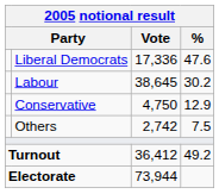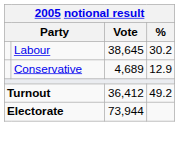 <table class="wikitable">
 <tr>
 <th colspan="4"><a href='#'>2005</a> <a href='#'>notional result</a></th>
 </tr>
 <tr>
 <th bgcolor="#DDDDFF" width="130px" colspan="2">Party</th>
 <th bgcolor="#DDDDFF" width="50px">Vote</th>
 <th bgcolor="#DDDDFF" width="30px">%</th>
 </tr>
 <tr>
 <td></td>
-<td><a href='#'>Liberal Democrats</a></td>
-<td align=right>17,336</td>
-<td align=right>47.6</td>
-</tr>
-<tr>
-<td></td>
 <td><a href='#'>Labour</a></td>
 <td align=right>38,645</td>
 <td align=right>30.2</td>
 </tr>
 <tr>
 <td></td>
 <td><a href='#'>Conservative</a></td>
-<td align=right>4,750</td>
+<td align=right>4,689</td>
 <td align=right>12.9</td>
-</tr>
-<tr>
-<td></td>
-<td>Others</td>
-<td align=right>2,742</td>
-<td align=right>7.5</td>
 </tr>
 <tr>
 <td colspan="4" bgcolor="#EAECF0"></td>
 </tr>
 <tr>
 <td colspan="2"><strong>Turnout</strong></td>
 <td align=right>36,412</td>
 <td align=right>49.2</td>
 </tr>
 <tr>
 <td colspan="2"><strong>Electorate</strong></td>
 <td align=right>73,944</td>
 </tr>
 </table>
